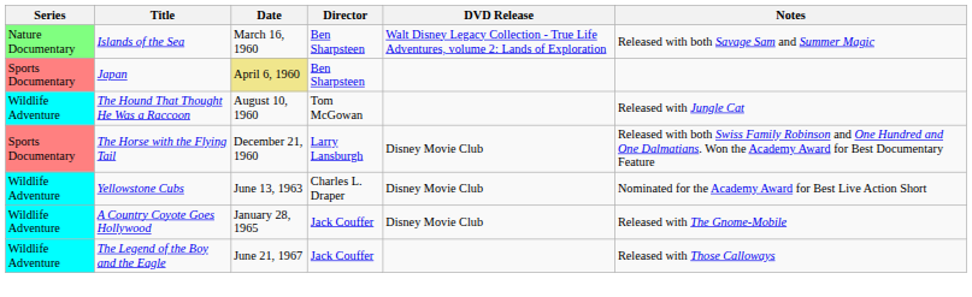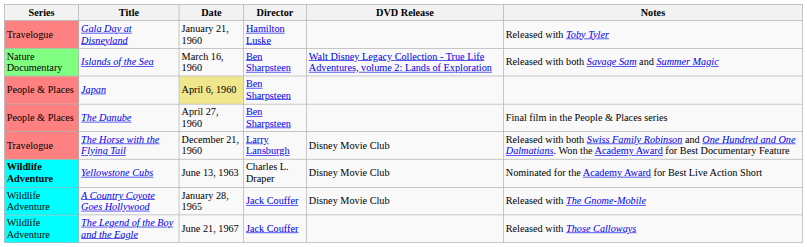 <table class="wikitable sortable">
 <tr>
 <th>Series</th>
 <th>Title</th>
 <th>Date</th>
 <th>Director</th>
 <th>DVD Release</th>
 <th>Notes</th>
 </tr>
 <tr>
+<td bgcolor="#ff8080">Travelogue</td>
+<td><em><a href='#'>Gala Day at Disneyland</a></em></td>
+<td>January 21, 1960</td>
+<td><a href='#'>Hamilton Luske</a></td>
+<td></td>
+<td>Released with <em><a href='#'>Toby Tyler</a></em></td>
+</tr>
+<tr>
 <td bgcolor="#80ff80">Nature Documentary</td>
 <td><em><a href='#'>Islands of the Sea</a></em></td>
 <td>March 16, 1960</td>
 <td><a href='#'>Ben Sharpsteen</a></td>
 <td><a href='#'>Walt Disney Legacy Collection - True Life Adventures, volume  2: Lands of Exploration</a></td>
 <td>Released with both <em><a href='#'>Savage Sam</a></em> and <em><a href='#'>Summer Magic</a></em></td>
 </tr>
 <tr>
-<td bgcolor="#ff8080">Sports Documentary</td>
+<td bgcolor="#ff8080">People & Places</td>
 <td><em><a href='#'>Japan</a></em> </td>
 <td style="background: khaki;">April 6, 1960</td>
 <td><a href='#'>Ben Sharpsteen</a></td>
 <td></td>
 <td></td>
 </tr>
 <tr>
-<td bgcolor="#00ffff">Wildlife Adventure</td>
-<td><em><a href='#'>The Hound That Thought He Was a Raccoon</a></em></td>
-<td>August 10, 1960</td>
-<td>Tom McGowan</td>
+<td bgcolor="#ff8080">People & Places</td>
+<td><em><a href='#'>The Danube</a></em></td>
+<td>April 27, 1960</td>
+<td><a href='#'>Ben Sharpsteen</a></td>
 <td></td>
-<td>Released with <em><a href='#'>Jungle Cat</a></em></td>
+<td>Final film in the People & Places series</td>
 </tr>
 <tr>
-<td bgcolor="#ff8080">Sports Documentary</td>
+<td bgcolor="#ff8080">Travelogue</td>
 <td><em><a href='#'>The Horse with the Flying Tail</a></em></td>
 <td>December 21, 1960</td>
 <td><a href='#'>Larry Lansburgh</a></td>
 <td>Disney Movie Club</td>
 <td>Released with both <em><a href='#'>Swiss Family Robinson</a></em> and <em><a href='#'>One Hundred and One Dalmatians</a></em>. Won the <a href='#'>Academy Award</a> for Best Documentary Feature</td>
 </tr>
 <tr>
-<td bgcolor="#00ffff">Wildlife Adventure</td>
+<td bgcolor="#00ffff"><strong>Wildlife Adventure</strong></td>
 <td><em><a href='#'>Yellowstone Cubs</a></em></td>
 <td>June 13, 1963</td>
 <td>Charles L. Draper</td>
 <td>Disney Movie Club</td>
 <td>Nominated for the <a href='#'>Academy Award</a> for Best Live Action Short</td>
 </tr>
 <tr>
 <td bgcolor="#00ffff">Wildlife Adventure</td>
 <td><em><a href='#'>A Country Coyote Goes Hollywood</a></em></td>
 <td>January 28, 1965</td>
 <td><a href='#'>Jack Couffer</a></td>
 <td>Disney Movie Club</td>
 <td>Released with <em><a href='#'>The Gnome-Mobile</a></em></td>
 </tr>
 <tr>
 <td bgcolor="#00ffff">Wildlife Adventure</td>
 <td><em><a href='#'>The Legend of the Boy and the Eagle</a></em></td>
 <td>June 21, 1967</td>
 <td><a href='#'>Jack Couffer</a></td>
 <td></td>
 <td>Released with <em><a href='#'>Those Calloways</a></em></td>
 </tr>
 </table>
